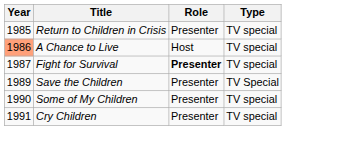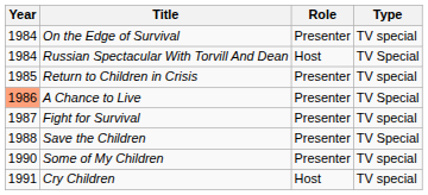 <table class="wikitable">
 <tr>
 <th>Year</th>
 <th>Title</th>
 <th>Role</th>
 <th>Type</th>
+</tr>
+<tr>
+<td>1984</td>
+<td><em>On the Edge of Survival</em></td>
+<td>Presenter</td>
+<td>TV special</td>
+</tr>
+<tr>
+<td>1984</td>
+<td><em>Russian Spectacular With Torvill And Dean</em></td>
+<td>Host</td>
+<td>TV Special</td>
 </tr>
 <tr>
 <td>1985</td>
 <td><em>Return to Children in Crisis</em></td>
 <td>Presenter</td>
 <td>TV special</td>
 </tr>
 <tr>
 <td style="background: lightsalmon;">1986</td>
 <td><em>A Chance to Live</em></td>
-<td>Host</td>
-<td>TV special</td>
+<td>Presenter</td>
+<td>TV Special</td>
 </tr>
 <tr>
 <td>1987</td>
 <td><em>Fight for Survival</em></td>
-<td><strong>Presenter</strong></td>
+<td>Presenter</td>
 <td>TV special</td>
 </tr>
 <tr>
-<td>1989</td>
+<td>1988</td>
 <td><em>Save the Children</em></td>
 <td>Presenter</td>
 <td>TV Special</td>
 </tr>
 <tr>
 <td>1990</td>
 <td><em>Some of My Children</em></td>
 <td>Presenter</td>
 <td>TV special</td>
 </tr>
 <tr>
 <td>1991</td>
 <td><em>Cry Children</em></td>
-<td>Presenter</td>
+<td>Host</td>
 <td>TV special</td>
 </tr>
 </table>
